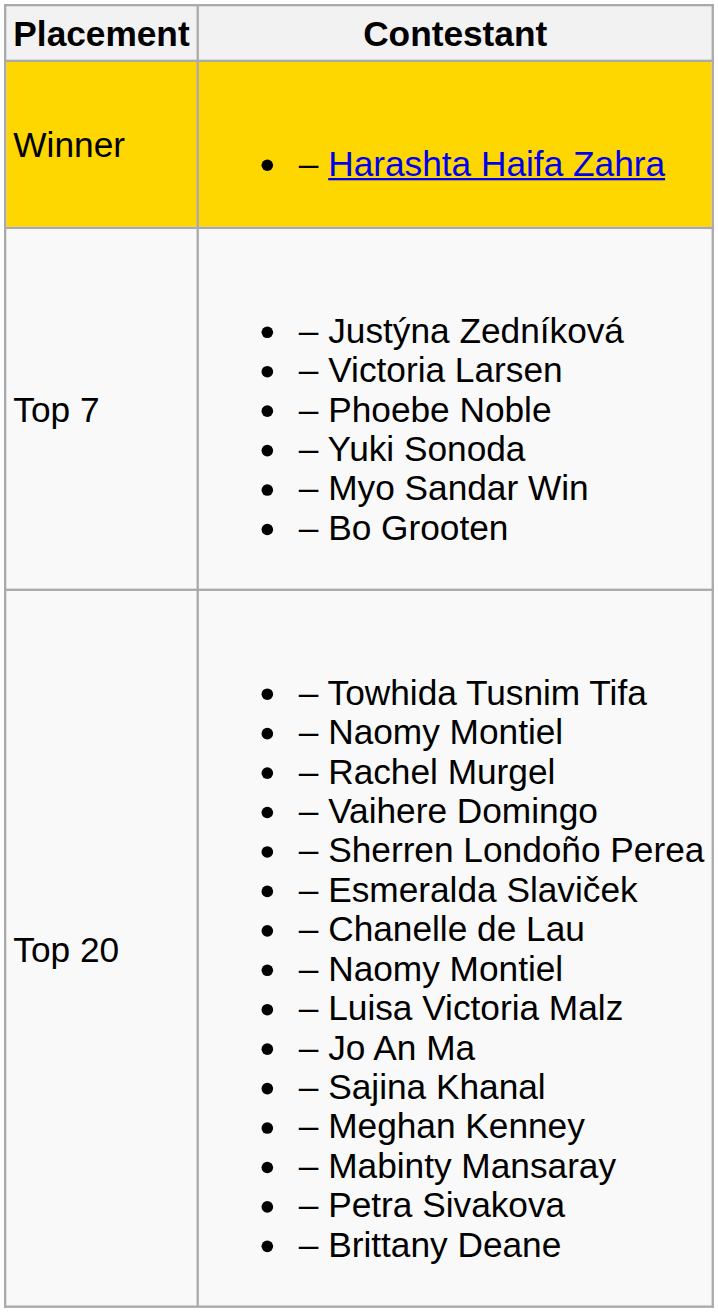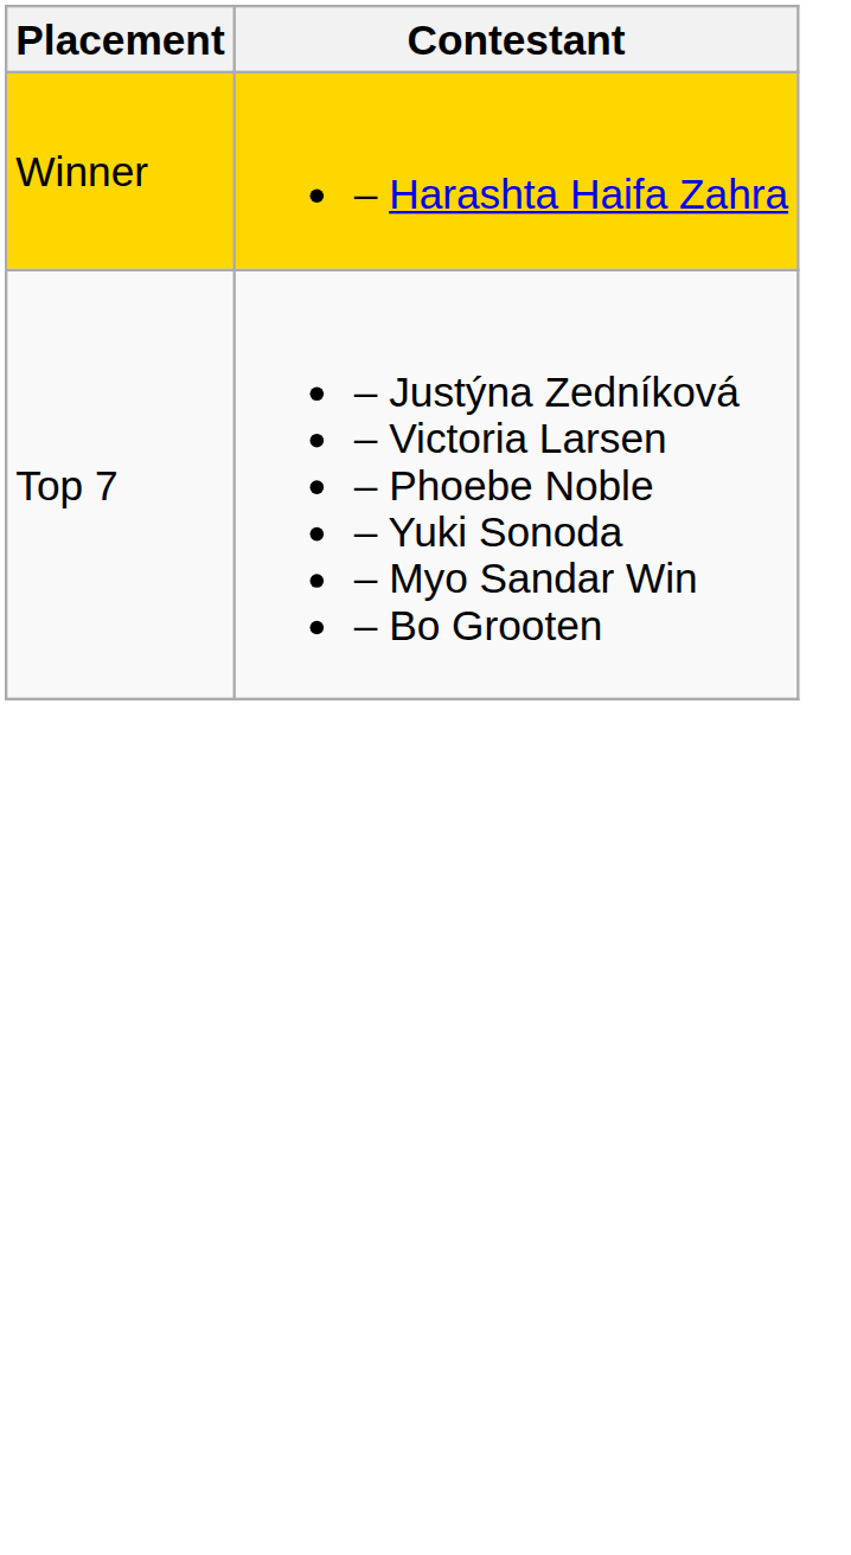 <table class="wikitable sortable" style="font-size:95%;">
 <tr>
 <th>Placement</th>
 <th>Contestant</th>
 </tr>
 <tr style="background:gold;">
 <td>Winner</td>
 <td><br><ul><li> – <a href='#'>Harashta Haifa Zahra</a></li></ul></td>
 </tr>
 <tr>
 <td>Top 7</td>
 <td><br><ul><li> – Justýna Zedníková</li><li> – Victoria Larsen</li><li> – Phoebe Noble</li><li> – Yuki Sonoda</li><li> – Myo Sandar Win</li><li> – Bo Grooten</li></ul></td>
 </tr>
-<tr>
-<td>Top 20</td>
-<td><br><ul><li> – Towhida Tusnim Tifa</li><li> – Naomy Montiel</li><li> – Rachel Murgel</li><li> – Vaihere Domingo</li><li> – Sherren Londoño Perea</li><li> – Esmeralda Slaviček</li><li> – Chanelle de Lau</li><li> – Naomy Montiel</li><li> – Luisa Victoria Malz</li><li> – Jo An Ma</li><li> – Sajina Khanal</li><li> – Meghan Kenney</li><li> – Mabinty Mansaray</li><li> – Petra Sivakova</li><li> – Brittany Deane</li></ul></td>
-</tr>
 </table>
